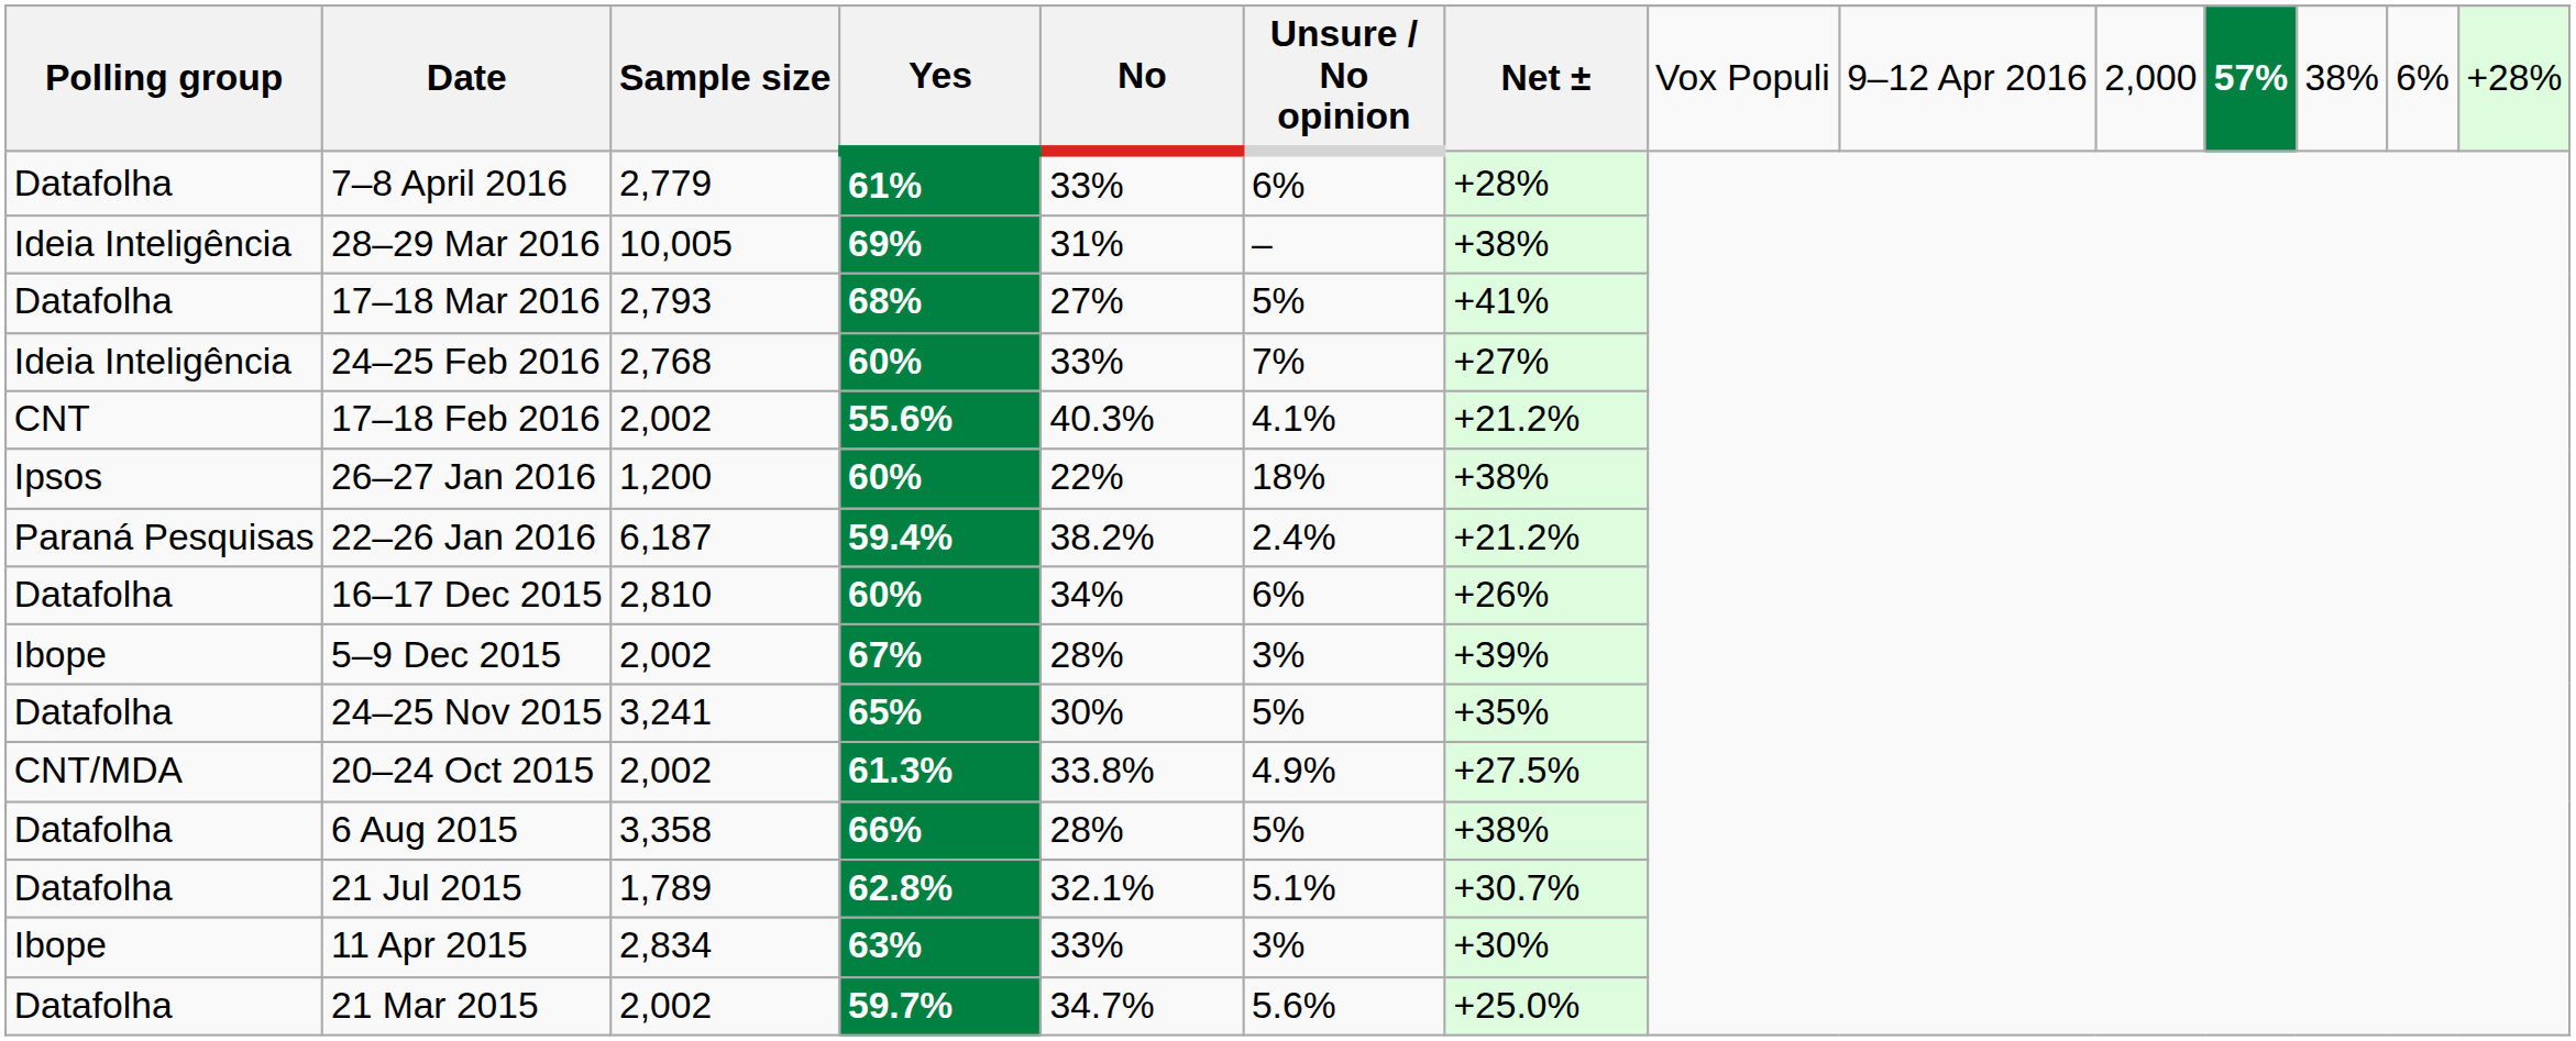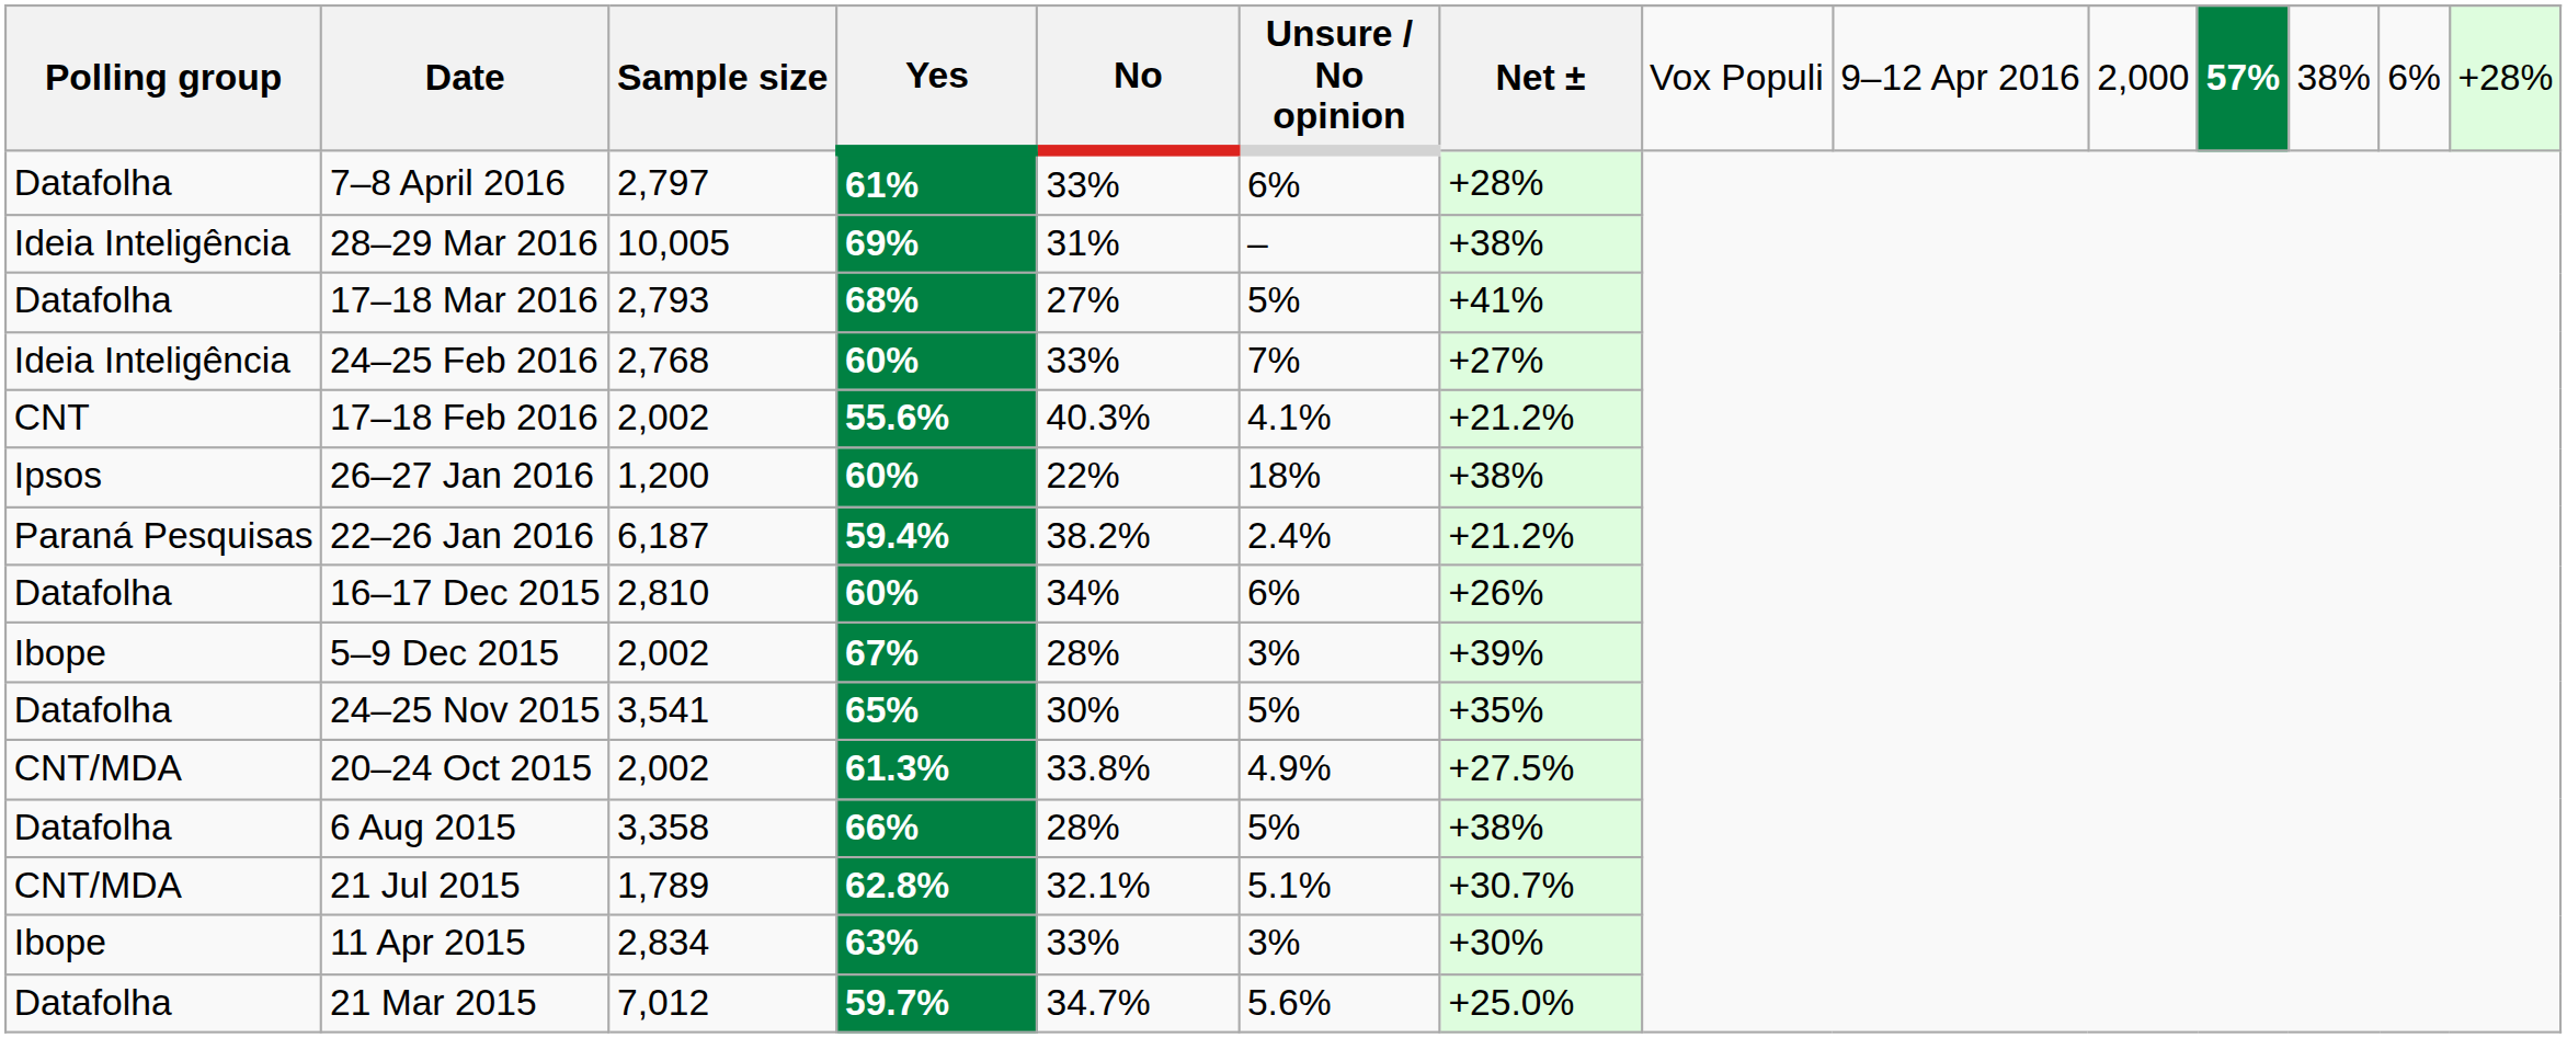 <table class="wikitable sortable">
 <tr>
 <th rowspan="2">Polling group</th>
 <th rowspan="2">Date</th>
 <th rowspan="2">Sample size</th>
 <th rowspan="2" style="width:80px; border-bottom: 5px solid #008142">Yes</th>
 <th rowspan="2" style="width:80px; border-bottom: 5px solid #DC241F">No</th>
 <th rowspan="2" style="width:80px; border-bottom: 5px solid lightgray">Unsure / No opinion</th>
 <th rowspan="2" style="width:80px;">Net ±</th>
 </tr>
 <tr>
 <td>Vox Populi</td>
 <td data-sort-value="2016-04-12">9–12 Apr 2016</td>
 <td>2,000</td>
 <td style="background:#008142;color:white"><strong>57%</strong></td>
 <td>38%</td>
 <td>6%</td>
 <td style="background:#DEFDDE;">+28%</td>
 </tr>
 <tr>
 <td>Datafolha</td>
 <td data-sort-value="2016-04-08">7–8 April 2016</td>
-<td>2,779</td>
+<td>2,797</td>
 <td style="background:#008142;color:white"><strong>61%</strong></td>
 <td>33%</td>
 <td>6%</td>
 <td style="background:#DEFDDE;">+28%</td>
 </tr>
 <tr>
 <td>Ideia Inteligência</td>
 <td data-sort-value="2016-03-29">28–29 Mar 2016</td>
 <td>10,005</td>
 <td style="background:#008142;color:white"><strong>69%</strong></td>
 <td>31%</td>
 <td>–</td>
 <td style="background:#DEFDDE;">+38%</td>
 </tr>
 <tr>
 <td>Datafolha</td>
 <td data-sort-value="2016-03-18">17–18 Mar 2016</td>
 <td>2,793</td>
 <td style="background:#008142;color:white"><strong>68%</strong></td>
 <td>27%</td>
 <td>5%</td>
 <td style="background:#DEFDDE;">+41%</td>
 </tr>
 <tr>
 <td>Ideia Inteligência</td>
 <td data-sort-value="2016-02-25">24–25 Feb 2016</td>
 <td>2,768</td>
 <td style="background:#008142;color:white"><strong>60%</strong></td>
 <td>33%</td>
 <td>7%</td>
 <td style="background:#DEFDDE;">+27%</td>
 </tr>
 <tr>
 <td>CNT</td>
 <td data-sort-value="2016-02-18">17–18 Feb 2016</td>
 <td>2,002</td>
 <td style="background:#008142;color:white"><strong>55.6%</strong></td>
 <td>40.3%</td>
 <td>4.1%</td>
 <td style="background:#DEFDDE;">+21.2%</td>
 </tr>
 <tr>
 <td>Ipsos</td>
 <td data-sort-value="2016–01–27">26–27 Jan 2016</td>
 <td>1,200</td>
 <td style="background:#008142;color:white"><strong>60%</strong></td>
 <td>22%</td>
 <td>18%</td>
 <td style="background:#DEFDDE;">+38%</td>
 </tr>
 <tr>
 <td>Paraná Pesquisas</td>
 <td data-sort-value="2016-01-26">22–26 Jan 2016</td>
 <td>6,187</td>
 <td style="background:#008142;color:white"><strong>59.4%</strong></td>
 <td>38.2%</td>
 <td>2.4%</td>
 <td style="background:#DEFDDE;">+21.2%</td>
 </tr>
 <tr>
 <td>Datafolha</td>
 <td data-sort-value="2015-12-17">16–17 Dec 2015</td>
 <td>2,810</td>
 <td style="background:#008142;color:white"><strong>60%</strong></td>
 <td>34%</td>
 <td>6%</td>
 <td style="background:#DEFDDE;">+26%</td>
 </tr>
 <tr>
 <td>Ibope</td>
 <td data-sort-value="2015-12-09">5–9 Dec 2015</td>
 <td>2,002</td>
 <td style="background:#008142;color:white"><strong>67%</strong></td>
 <td>28%</td>
 <td>3%</td>
 <td style="background:#DEFDDE;">+39%</td>
 </tr>
 <tr>
 <td>Datafolha</td>
 <td data-sort-value="2015-11-25">24–25 Nov 2015</td>
-<td>3,241</td>
+<td>3,541</td>
 <td style="background:#008142;color:white"><strong>65%</strong></td>
 <td>30%</td>
 <td>5%</td>
 <td style="background:#DEFDDE;">+35%</td>
 </tr>
 <tr>
 <td>CNT/MDA</td>
 <td data-sort-value="2015-10-24">20–24 Oct 2015</td>
 <td>2,002</td>
 <td style="background:#008142;color:white"><strong>61.3%</strong></td>
 <td>33.8%</td>
 <td>4.9%</td>
 <td style="background:#DEFDDE;">+27.5%</td>
 </tr>
 <tr>
 <td>Datafolha</td>
 <td data-sort-value="2015-08-06">6 Aug 2015</td>
 <td>3,358</td>
 <td style="background:#008142;color:white"><strong>66%</strong></td>
 <td>28%</td>
 <td>5%</td>
 <td style="background:#DEFDDE;">+38%</td>
 </tr>
 <tr>
-<td>Datafolha</td>
+<td>CNT/MDA</td>
 <td data-sort-value="2015-07-21">21 Jul 2015</td>
 <td>1,789</td>
 <td style="background:#008142;color:white"><strong>62.8%</strong></td>
 <td>32.1%</td>
 <td>5.1%</td>
 <td style="background:#DEFDDE;">+30.7%</td>
 </tr>
 <tr>
 <td>Ibope</td>
 <td data-sort-value="2015-04-11">11 Apr 2015</td>
 <td>2,834</td>
 <td style="background:#008142;color:white"><strong>63%</strong></td>
 <td>33%</td>
 <td>3%</td>
 <td style="background:#DEFDDE;">+30%</td>
 </tr>
 <tr>
 <td>Datafolha</td>
 <td data-sort-value="2015-03-21">21 Mar 2015</td>
-<td>2,002</td>
+<td>7,012</td>
 <td style="background:#008142;color:white"><strong>59.7%</strong></td>
 <td>34.7%</td>
 <td>5.6%</td>
 <td style="background:#DEFDDE;">+25.0%</td>
 </tr>
 </table>
